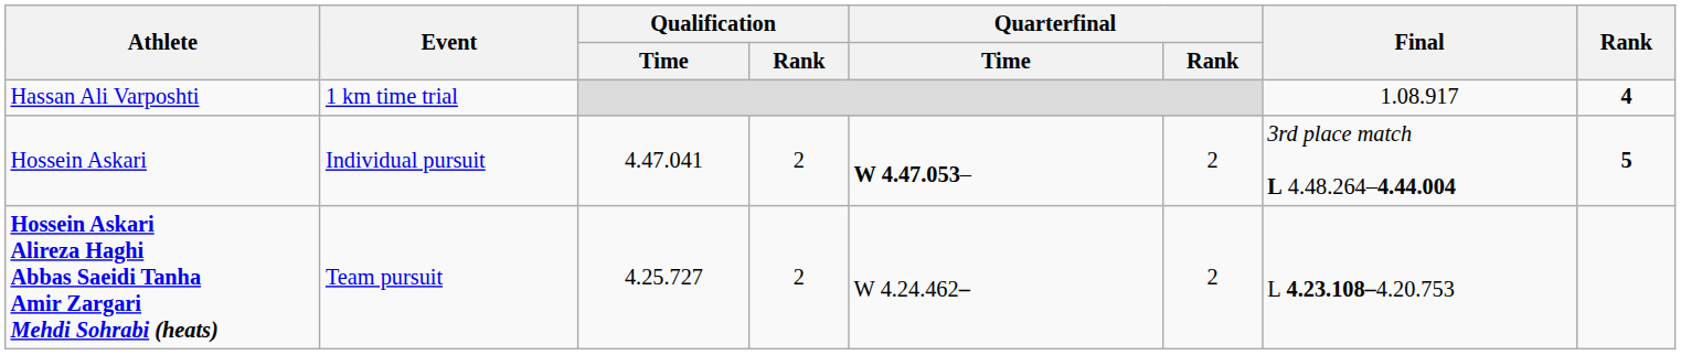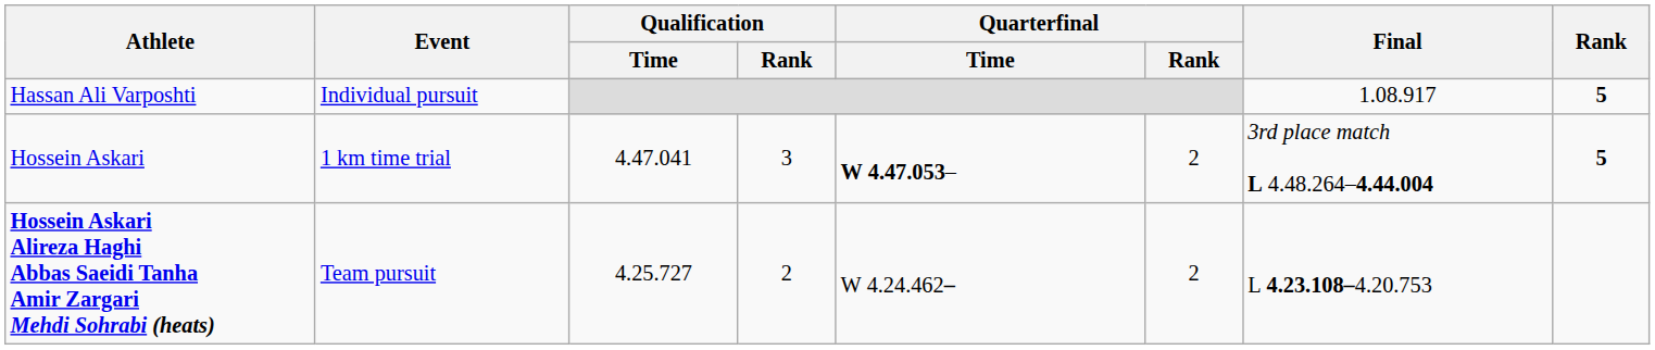 <table class="wikitable" width="85%" style="text-align:center; font-size:90%">
 <tr>
 <th rowspan="2" width="11%">Athlete</th>
 <th rowspan="2" width="9%">Event</th>
 <th colspan="2">Qualification</th>
 <th colspan="2">Quarterfinal</th>
 <th rowspan="2" width="11%">Final</th>
 <th rowspan="2" width="3%">Rank</th>
 </tr>
 <tr>
 <th width="6%">Time</th>
 <th width="3%">Rank</th>
 <th width="11%">Time</th>
 <th width="3%">Rank</th>
 </tr>
 <tr>
 <td align="left"><a href='#'>Hassan Ali Varposhti</a></td>
-<td align="left"><a href='#'>1 km time trial</a></td>
+<td align="left"><a href='#'>Individual pursuit</a></td>
 <td colspan=4 bgcolor=#DCDCDC></td>
 <td>1.08.917</td>
-<td><strong>4</strong></td>
+<td><strong>5</strong></td>
 </tr>
 <tr>
 <td align="left"><a href='#'>Hossein Askari</a></td>
-<td align="left"><a href='#'>Individual pursuit</a></td>
+<td align="left"><a href='#'>1 km time trial</a></td>
 <td>4.47.041</td>
-<td>2 <strong></strong></td>
+<td>3 <strong></strong></td>
 <td align="left"><br><strong>W</strong> <strong>4.47.053</strong>–</td>
 <td>2 <strong></strong></td>
 <td align="left"><em>3rd place match</em><br><br><strong>L</strong> 4.48.264–<strong>4.44.004</strong></td>
 <td><strong>5</strong></td>
 </tr>
 <tr>
 <td align="left"><strong><a href='#'>Hossein Askari</a><br><a href='#'>Alireza Haghi</a><br><a href='#'>Abbas Saeidi Tanha</a><br><a href='#'>Amir Zargari</a></strong><br><strong><em><a href='#'>Mehdi Sohrabi</a><strong> (heats)<em></td>
 <td align="left"><a href='#'>Team pursuit</a></td>
 <td>4.25.727</td>
 <td>2 </strong><strong></td>
 <td align="left"><br></strong>W<strong> </strong>4.24.462<strong>–</td>
 <td>2 </strong><strong></td>
 <td align="left"><br></strong>L<strong> 4.23.108–</strong>4.20.753<strong></td>
 <td></td>
 </tr>
 </table>
